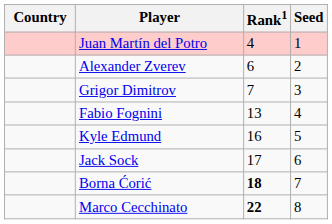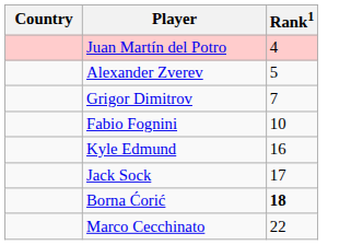 <table class="sortable wikitable">
 <tr>
 <th width="70">Country</th>
 <th width="175">Player</th>
 <th>Rank<sup>1</sup></th>
-<th>Seed</th>
 </tr>
 <tr style="background:#fcc;">
 <td></td>
 <td><a href='#'>Juan Martín del Potro</a></td>
 <td>4</td>
-<td>1</td>
 </tr>
 <tr>
 <td></td>
 <td><a href='#'>Alexander Zverev</a></td>
-<td>6</td>
-<td>2</td>
+<td>5</td>
 </tr>
 <tr>
 <td></td>
 <td><a href='#'>Grigor Dimitrov</a></td>
 <td>7</td>
-<td>3</td>
 </tr>
 <tr>
 <td></td>
 <td><a href='#'>Fabio Fognini</a></td>
-<td>13</td>
-<td>4</td>
+<td>10</td>
 </tr>
 <tr>
 <td></td>
 <td><a href='#'>Kyle Edmund</a></td>
 <td>16</td>
-<td>5</td>
 </tr>
 <tr>
 <td></td>
 <td><a href='#'>Jack Sock</a></td>
 <td>17</td>
-<td>6</td>
 </tr>
 <tr>
 <td></td>
 <td><a href='#'>Borna Ćorić</a></td>
 <td><strong>18</strong></td>
-<td>7</td>
 </tr>
 <tr>
 <td></td>
 <td><a href='#'>Marco Cecchinato</a></td>
-<td><strong>22</strong></td>
-<td>8</td>
+<td>22</td>
 </tr>
 </table>
